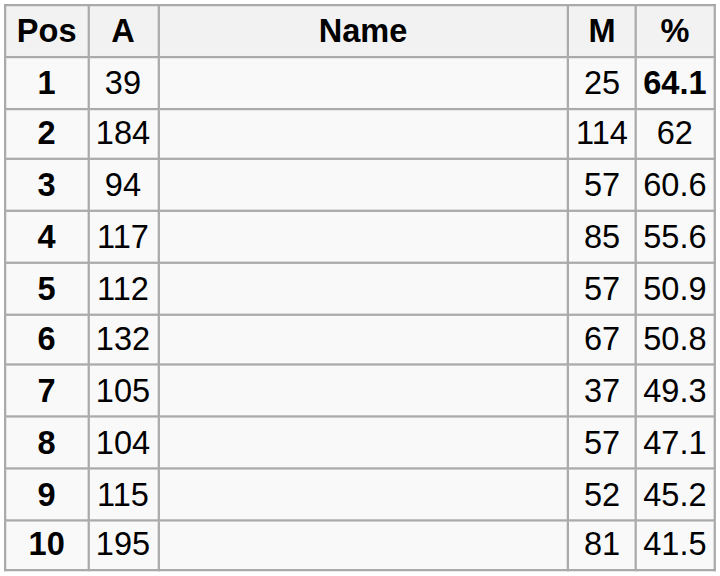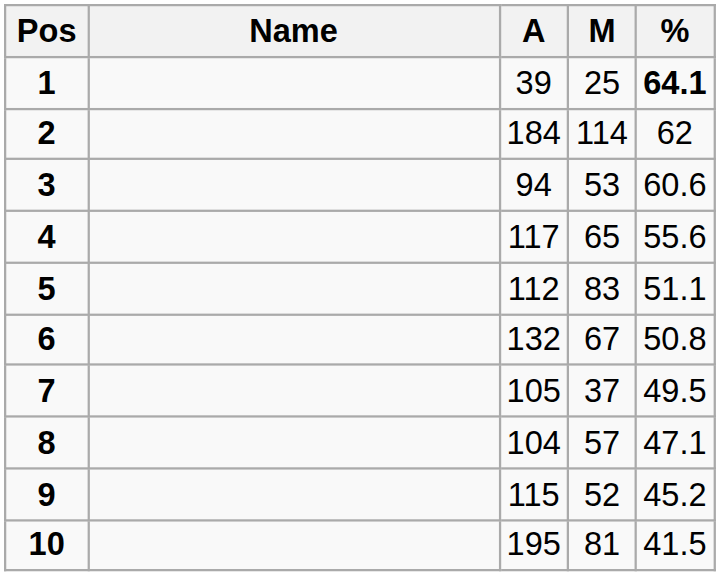 <table class="wikitable" style="text-align:center; font-size:90%;">
 <tr>
 <th width=30px>Pos</th>
+<th width=175px>Name</th>
 <th width=20px>A</th>
-<th width=175px>Name</th>
 <th width=20px>M</th>
 <th width=25px>%</th>
 </tr>
 <tr>
 <td><strong>1</strong></td>
+<td align=left><strong></strong></td>
 <td>39</td>
-<td align=left><strong></strong></td>
 <td>25</td>
 <td><strong>64.1</strong></td>
 </tr>
 <tr>
 <td><strong>2</strong></td>
+<td align=left></td>
 <td>184</td>
-<td align=left></td>
 <td>114</td>
 <td>62</td>
 </tr>
 <tr>
 <td><strong>3</strong></td>
+<td align=left></td>
 <td>94</td>
-<td align=left></td>
-<td>57</td>
+<td>53</td>
 <td>60.6</td>
 </tr>
 <tr>
 <td><strong>4</strong></td>
+<td align=left></td>
 <td>117</td>
-<td align=left></td>
-<td>85</td>
+<td>65</td>
 <td>55.6</td>
 </tr>
 <tr>
 <td><strong>5</strong></td>
+<td align=left></td>
 <td>112</td>
-<td align=left></td>
-<td>57</td>
-<td>50.9</td>
+<td>83</td>
+<td>51.1</td>
 </tr>
 <tr>
 <td><strong>6</strong></td>
+<td align=left></td>
 <td>132</td>
-<td align=left></td>
 <td>67</td>
 <td>50.8</td>
 </tr>
 <tr>
 <td><strong>7</strong></td>
+<td align=left></td>
 <td>105</td>
-<td align=left></td>
 <td>37</td>
-<td>49.3</td>
+<td>49.5</td>
 </tr>
 <tr>
 <td><strong>8</strong></td>
+<td align=left></td>
 <td>104</td>
-<td align=left></td>
 <td>57</td>
 <td>47.1</td>
 </tr>
 <tr>
 <td><strong>9</strong></td>
+<td align=left></td>
 <td>115</td>
-<td align=left></td>
 <td>52</td>
 <td>45.2</td>
 </tr>
 <tr>
 <td><strong>10</strong></td>
+<td align=left></td>
 <td>195</td>
-<td align=left></td>
 <td>81</td>
 <td>41.5</td>
 </tr>
 </table>
